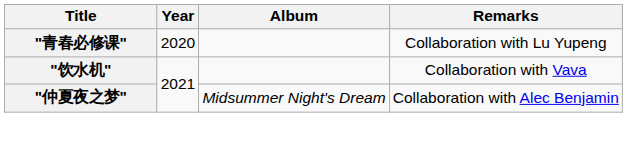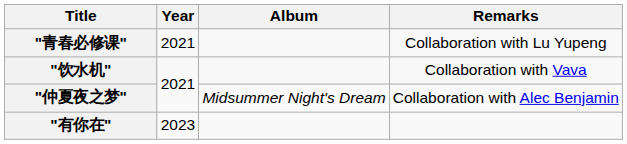 <table class="wikitable plainrowheaders" style="text-align:center;">
 <tr>
 <th scope="col" rowspan="1" style="width:150px;">Title</th>
 <th scope="col" rowspan="1">Year</th>
 <th scope="col" rowspan="1">Album</th>
 <th>Remarks</th>
 </tr>
 <tr>
 <th scope="row">"青春必修课"<br></th>
-<td>2020</td>
+<td>2021</td>
 <td></td>
 <td>Collaboration with Lu Yupeng</td>
 </tr>
 <tr>
 <th scope="row">"饮水机"<br></th>
 <td rowspan="2">2021</td>
 <td></td>
 <td>Collaboration with <a href='#'>Vava</a></td>
 </tr>
 <tr>
 <th scope="row">"仲夏夜之梦"<br></th>
 <td><em>Midsummer Night's Dream</em></td>
 <td>Collaboration with <a href='#'>Alec Benjamin</a></td>
 </tr>
+<tr>
+<th scope="row">"有你在"<br></th>
+<td>2023</td>
+<td></td>
+<td></td>
+</tr>
 </table>
